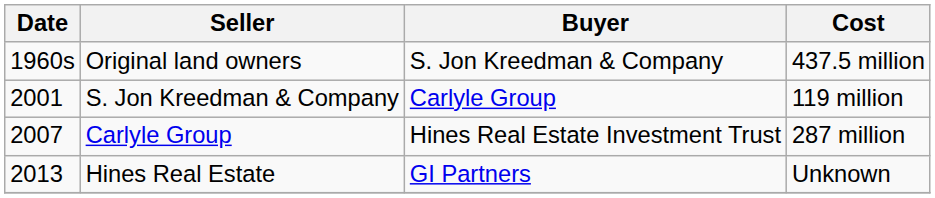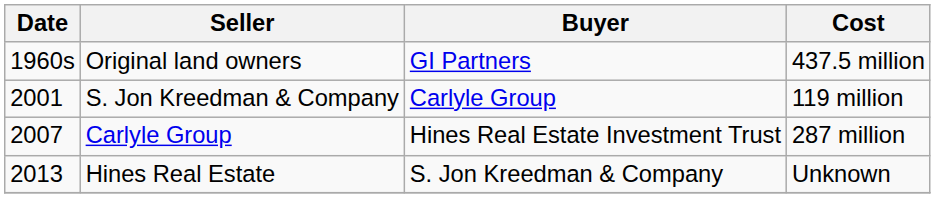 <table class="wikitable" style="text-align:left;font-size:100%;">
 <tr>
 <th>Date</th>
 <th>Seller</th>
 <th>Buyer</th>
 <th>Cost</th>
 </tr>
 <tr>
 <td>1960s</td>
 <td>Original land owners</td>
-<td>S. Jon Kreedman & Company</td>
+<td><a href='#'>GI Partners</a></td>
 <td>437.5 million</td>
 </tr>
 <tr>
 <td>2001</td>
 <td>S. Jon Kreedman & Company</td>
 <td><a href='#'>Carlyle Group</a></td>
 <td>119 million</td>
 </tr>
 <tr>
 <td>2007</td>
 <td><a href='#'>Carlyle Group</a></td>
 <td>Hines Real Estate Investment Trust</td>
 <td>287 million</td>
 </tr>
 <tr>
 <td>2013</td>
 <td>Hines Real Estate</td>
-<td><a href='#'>GI Partners</a></td>
+<td>S. Jon Kreedman & Company</td>
 <td>Unknown</td>
 </tr>
 <tr>
 </tr>
 </table>
